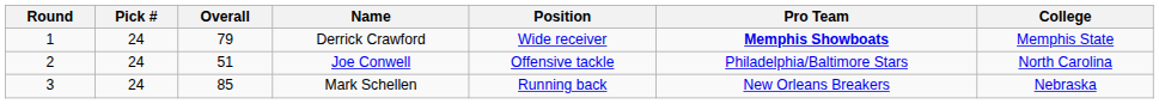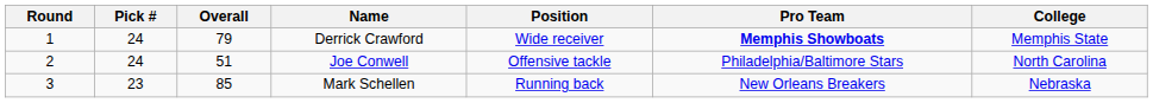 <table class="wikitable sortable sortable" style="width: 100%; text-align:center">
 <tr>
 <th>Round</th>
 <th>Pick #</th>
 <th>Overall</th>
 <th>Name</th>
 <th>Position</th>
 <th>Pro Team</th>
 <th>College</th>
 </tr>
 <tr>
 <td>1</td>
 <td>24</td>
 <td>79</td>
 <td>Derrick Crawford</td>
 <td><a href='#'>Wide receiver</a></td>
 <td><strong><a href='#'>Memphis Showboats</a></strong></td>
 <td><a href='#'>Memphis State</a></td>
 </tr>
 <tr>
 <td>2</td>
 <td>24</td>
 <td>51</td>
 <td><a href='#'>Joe Conwell</a></td>
 <td><a href='#'>Offensive tackle</a></td>
 <td><a href='#'>Philadelphia/Baltimore Stars</a></td>
 <td><a href='#'>North Carolina</a></td>
 </tr>
 <tr>
 <td>3</td>
-<td>24</td>
+<td>23</td>
 <td>85</td>
 <td>Mark Schellen</td>
 <td><a href='#'>Running back</a></td>
 <td><a href='#'>New Orleans Breakers</a></td>
 <td><a href='#'>Nebraska</a></td>
 </tr>
 </table>
